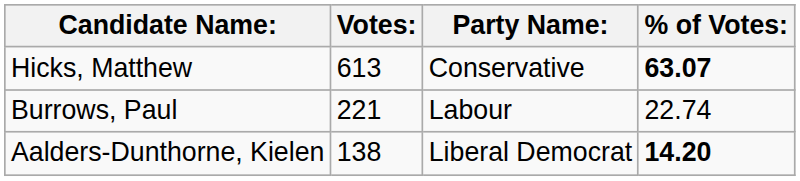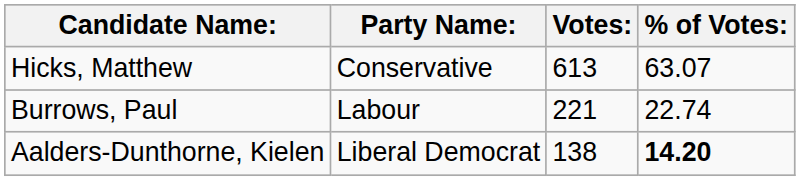 <table class="wikitable">
 <tr>
 <th>Candidate Name:</th>
+<th>Party Name:</th>
 <th>Votes:</th>
-<th>Party Name:</th>
 <th>% of Votes:</th>
 </tr>
 <tr>
 <td>Hicks, Matthew</td>
+<td>Conservative</td>
 <td>613</td>
-<td>Conservative</td>
-<td><strong>63.07</strong></td>
+<td>63.07</td>
 </tr>
 <tr>
 <td>Burrows, Paul</td>
+<td>Labour</td>
 <td>221</td>
-<td>Labour</td>
 <td>22.74</td>
 </tr>
 <tr>
 <td>Aalders-Dunthorne, Kielen</td>
+<td>Liberal Democrat</td>
 <td>138</td>
-<td>Liberal Democrat</td>
 <td><strong>14.20</strong></td>
 </tr>
 </table>
